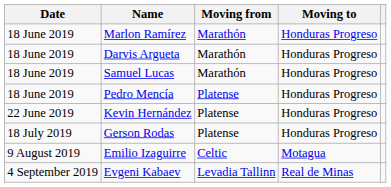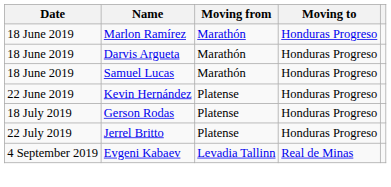 <table class="wikitable">
 <tr>
 <th>Date</th>
 <th>Name</th>
 <th>Moving from</th>
 <th>Moving to</th>
 <th></th>
 </tr>
 <tr>
 <td>18 June 2019</td>
 <td> <a href='#'>Marlon Ramírez</a></td>
 <td> <a href='#'>Marathón</a></td>
 <td> <a href='#'>Honduras Progreso</a></td>
 <td></td>
 </tr>
 <tr>
 <td>18 June 2019</td>
 <td> <a href='#'>Darvis Argueta</a></td>
 <td> Marathón</td>
 <td> Honduras Progreso</td>
 <td></td>
 </tr>
 <tr>
 <td>18 June 2019</td>
 <td> <a href='#'>Samuel Lucas</a></td>
 <td> Marathón</td>
 <td> Honduras Progreso</td>
 <td></td>
 </tr>
 <tr>
-<td>18 June 2019</td>
-<td> <a href='#'>Pedro Mencía</a></td>
-<td> <a href='#'>Platense</a></td>
-<td> Honduras Progreso</td>
-<td></td>
-</tr>
-<tr>
 <td>22 June 2019</td>
 <td> <a href='#'>Kevin Hernández</a></td>
 <td> Platense</td>
 <td> Honduras Progreso</td>
 <td></td>
 </tr>
 <tr>
 <td>18 July 2019</td>
 <td> <a href='#'>Gerson Rodas</a></td>
 <td> Platense</td>
 <td> Honduras Progreso</td>
 <td></td>
 </tr>
 <tr>
-<td>9 August 2019</td>
-<td> <a href='#'>Emilio Izaguirre</a></td>
-<td> <a href='#'>Celtic</a></td>
-<td> <a href='#'>Motagua</a></td>
+<td>22 July 2019</td>
+<td> <a href='#'>Jerrel Britto</a></td>
+<td> Platense</td>
+<td> Honduras Progreso</td>
 <td></td>
 </tr>
 <tr>
 <td>4 September 2019</td>
 <td> <a href='#'>Evgeni Kabaev</a></td>
 <td> <a href='#'>Levadia Tallinn</a></td>
 <td> <a href='#'>Real de Minas</a></td>
 <td></td>
 </tr>
 </table>
